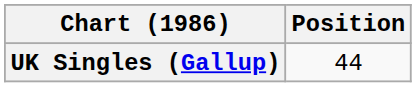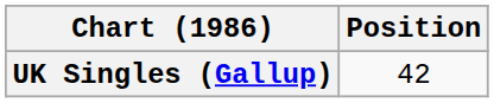 <table class="wikitable plainrowheaders" style="text-align:center">
 <tr>
 <th scope="col">Chart (1986)</th>
 <th scope="col">Position</th>
 </tr>
 <tr>
 <th scope="row">UK Singles (<a href='#'>Gallup</a>)</th>
-<td>44</td>
+<td>42</td>
 </tr>
 </table>
